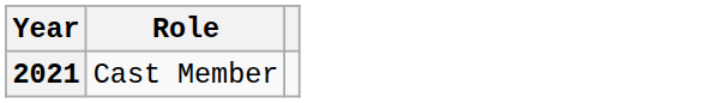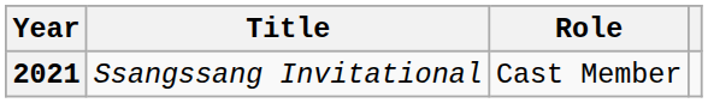 <table class="wikitable  plainrowheaders">
 <tr>
 <th scope="col">Year</th>
+<th scope="col">Title</th>
 <th scope="col">Role</th>
 <th scope="col" class="unsortable"></th>
 </tr>
 <tr>
 <th scope="row">2021</th>
+<td><em>Ssangssang Invitational</em></td>
 <td>Cast Member</td>
 <td></td>
 </tr>
 </table>
